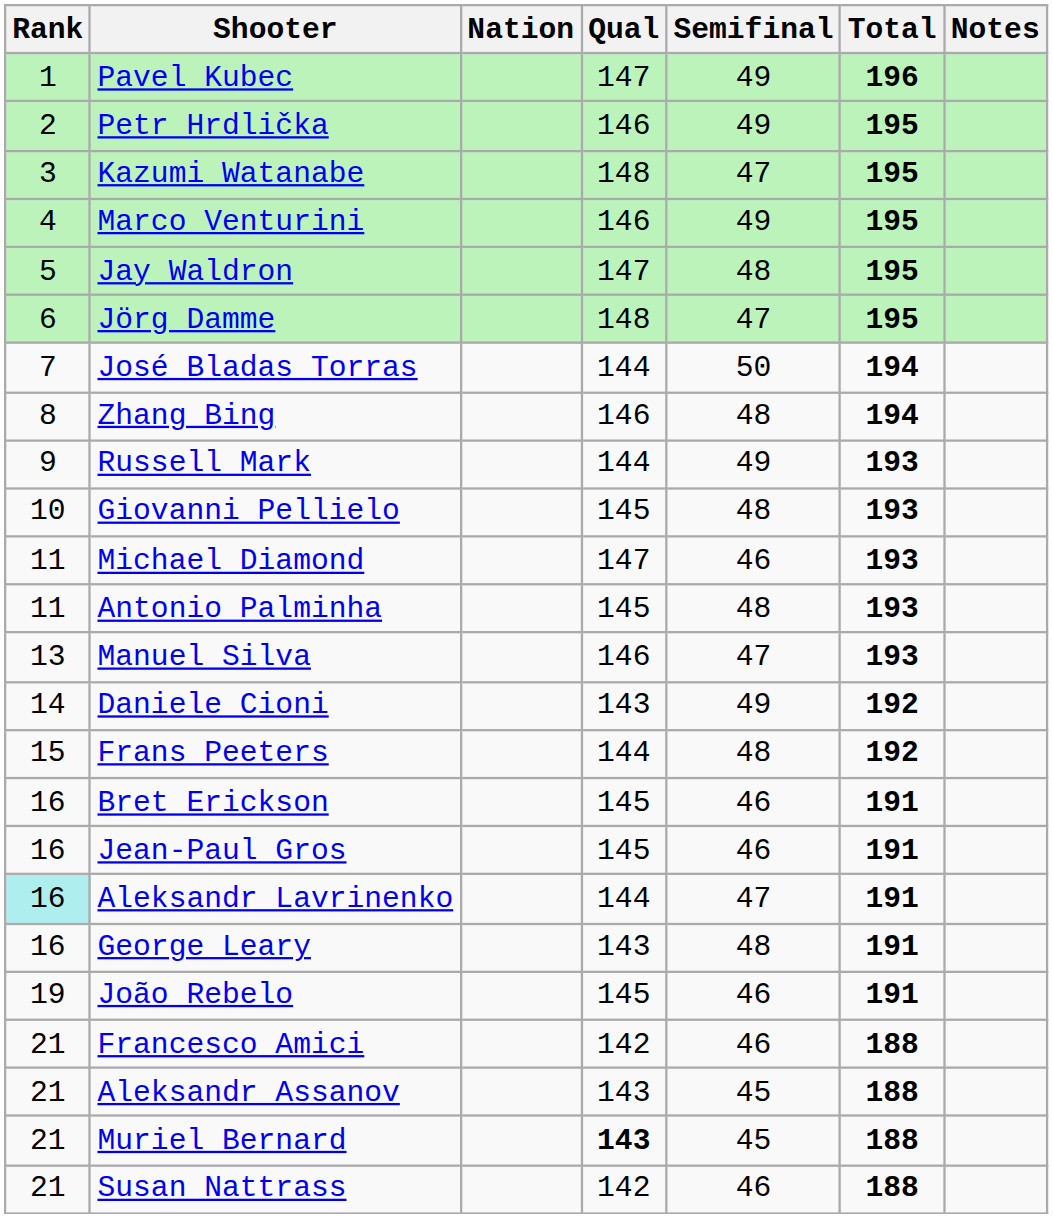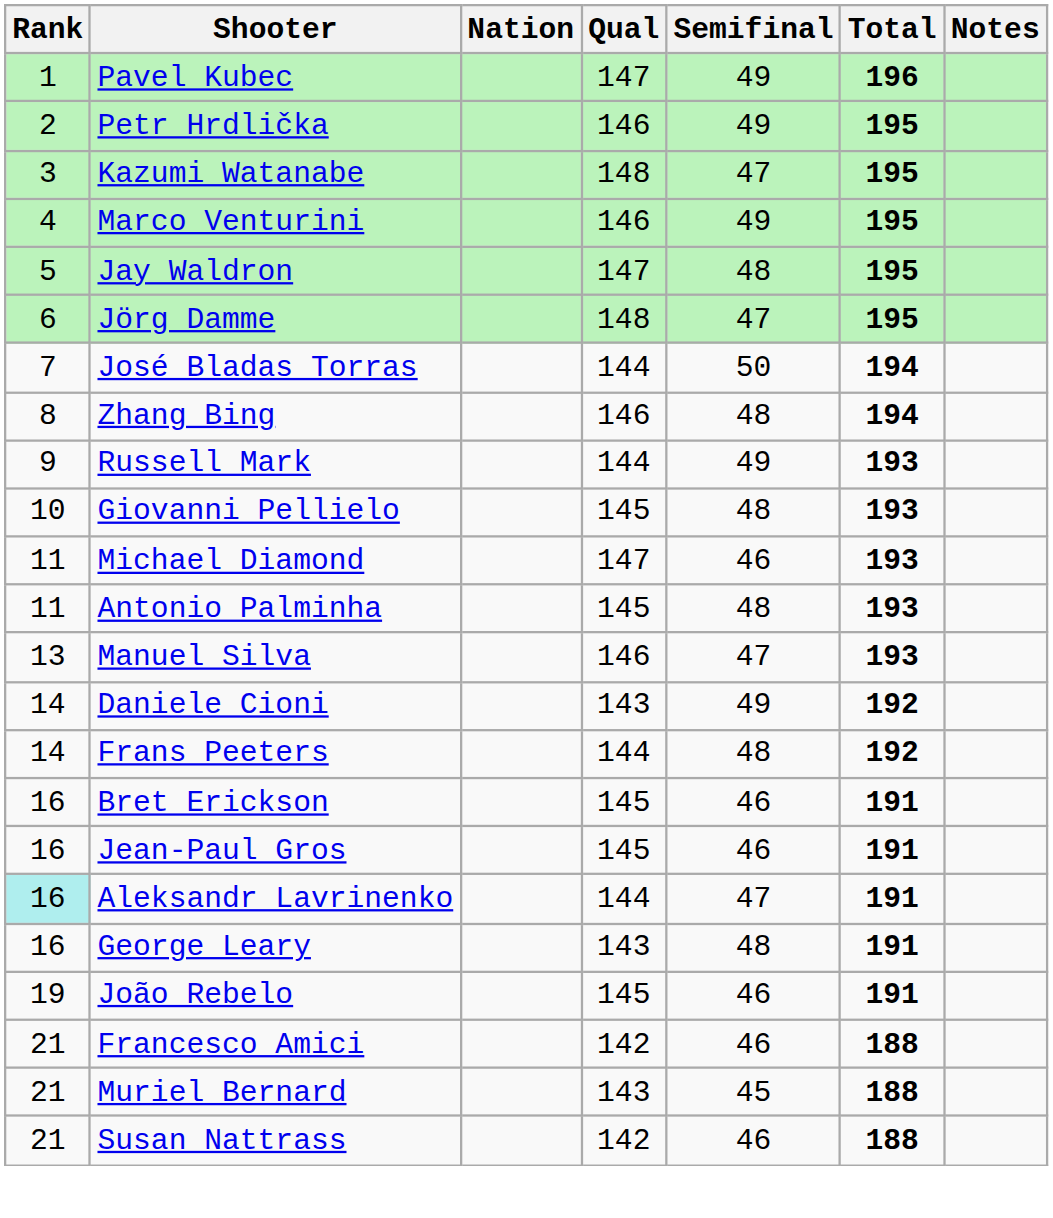 <table class="wikitable sortable" style="text-align: center">
 <tr>
 <th>Rank</th>
 <th>Shooter</th>
 <th>Nation</th>
 <th>Qual</th>
 <th>Semifinal</th>
 <th>Total</th>
 <th>Notes</th>
 </tr>
 <tr bgcolor=#bbf3bb>
 <td>1</td>
 <td align=left><a href='#'>Pavel Kubec</a></td>
 <td align=left></td>
 <td>147</td>
 <td>49</td>
 <td><strong>196</strong></td>
 <td></td>
 </tr>
 <tr bgcolor=#bbf3bb>
 <td>2</td>
 <td align=left><a href='#'>Petr Hrdlička</a></td>
 <td align=left></td>
 <td>146</td>
 <td>49</td>
 <td><strong>195</strong></td>
 <td></td>
 </tr>
 <tr bgcolor=#bbf3bb>
 <td>3</td>
 <td align=left><a href='#'>Kazumi Watanabe</a></td>
 <td align=left></td>
 <td>148</td>
 <td>47</td>
 <td><strong>195</strong></td>
 <td></td>
 </tr>
 <tr bgcolor=#bbf3bb>
 <td>4</td>
 <td align=left><a href='#'>Marco Venturini</a></td>
 <td align=left></td>
 <td>146</td>
 <td>49</td>
 <td><strong>195</strong></td>
 <td></td>
 </tr>
 <tr bgcolor=#bbf3bb>
 <td>5</td>
 <td align=left><a href='#'>Jay Waldron</a></td>
 <td align=left></td>
 <td>147</td>
 <td>48</td>
 <td><strong>195</strong></td>
 <td></td>
 </tr>
 <tr bgcolor=#bbf3bb>
 <td>6</td>
 <td align=left><a href='#'>Jörg Damme</a></td>
 <td align=left></td>
 <td>148</td>
 <td>47</td>
 <td><strong>195</strong></td>
 <td></td>
 </tr>
 <tr>
 <td>7</td>
 <td align=left><a href='#'>José Bladas Torras</a></td>
 <td align=left></td>
 <td>144</td>
 <td>50</td>
 <td><strong>194</strong></td>
 <td></td>
 </tr>
 <tr>
 <td>8</td>
 <td align=left><a href='#'>Zhang Bing</a></td>
 <td align=left></td>
 <td>146</td>
 <td>48</td>
 <td><strong>194</strong></td>
 <td></td>
 </tr>
 <tr>
 <td>9</td>
 <td align=left><a href='#'>Russell Mark</a></td>
 <td align=left></td>
 <td>144</td>
 <td>49</td>
 <td><strong>193</strong></td>
 <td></td>
 </tr>
 <tr>
 <td>10</td>
 <td align=left><a href='#'>Giovanni Pellielo</a></td>
 <td align=left></td>
 <td>145</td>
 <td>48</td>
 <td><strong>193</strong></td>
 <td></td>
 </tr>
 <tr>
 <td>11</td>
 <td align=left><a href='#'>Michael Diamond</a></td>
 <td align=left></td>
 <td>147</td>
 <td>46</td>
 <td><strong>193</strong></td>
 <td></td>
 </tr>
 <tr>
 <td>11</td>
 <td align=left><a href='#'>Antonio Palminha</a></td>
 <td align=left></td>
 <td>145</td>
 <td>48</td>
 <td><strong>193</strong></td>
 <td></td>
 </tr>
 <tr>
 <td>13</td>
 <td align=left><a href='#'>Manuel Silva</a></td>
 <td align=left></td>
 <td>146</td>
 <td>47</td>
 <td><strong>193</strong></td>
 <td></td>
 </tr>
 <tr>
 <td>14</td>
 <td align=left><a href='#'>Daniele Cioni</a></td>
 <td align=left></td>
 <td>143</td>
 <td>49</td>
 <td><strong>192</strong></td>
 <td></td>
 </tr>
 <tr>
-<td>15</td>
+<td>14</td>
 <td align=left><a href='#'>Frans Peeters</a></td>
 <td align=left></td>
 <td>144</td>
 <td>48</td>
 <td><strong>192</strong></td>
 <td></td>
 </tr>
 <tr>
 <td>16</td>
 <td align=left><a href='#'>Bret Erickson</a></td>
 <td align=left></td>
 <td>145</td>
 <td>46</td>
 <td><strong>191</strong></td>
 <td></td>
 </tr>
 <tr>
 <td>16</td>
 <td align=left><a href='#'>Jean-Paul Gros</a></td>
 <td align=left></td>
 <td>145</td>
 <td>46</td>
 <td><strong>191</strong></td>
 <td></td>
 </tr>
 <tr>
 <td style="background: paleturquoise;">16</td>
 <td align=left><a href='#'>Aleksandr Lavrinenko</a></td>
 <td align=left></td>
 <td>144</td>
 <td>47</td>
 <td><strong>191</strong></td>
 <td></td>
 </tr>
 <tr>
 <td>16</td>
 <td align=left><a href='#'>George Leary</a></td>
 <td align=left></td>
 <td>143</td>
 <td>48</td>
 <td><strong>191</strong></td>
 <td></td>
 </tr>
 <tr>
 <td>19</td>
 <td align=left><a href='#'>João Rebelo</a></td>
 <td align=left></td>
 <td>145</td>
 <td>46</td>
 <td><strong>191</strong></td>
 <td></td>
 </tr>
 <tr>
 <td>21</td>
 <td align=left><a href='#'>Francesco Amici</a></td>
 <td align=left></td>
 <td>142</td>
 <td>46</td>
 <td><strong>188</strong></td>
 <td></td>
 </tr>
 <tr>
 <td>21</td>
-<td align=left><a href='#'>Aleksandr Assanov</a></td>
+<td align=left><a href='#'>Muriel Bernard</a></td>
 <td align=left></td>
 <td>143</td>
-<td>45</td>
-<td><strong>188</strong></td>
-<td></td>
-</tr>
-<tr>
-<td>21</td>
-<td align=left><a href='#'>Muriel Bernard</a></td>
-<td align=left></td>
-<td><strong>143</strong></td>
 <td>45</td>
 <td><strong>188</strong></td>
 <td></td>
 </tr>
 <tr>
 <td>21</td>
 <td align=left><a href='#'>Susan Nattrass</a></td>
 <td align=left></td>
 <td>142</td>
 <td>46</td>
 <td><strong>188</strong></td>
 <td></td>
 </tr>
 </table>
